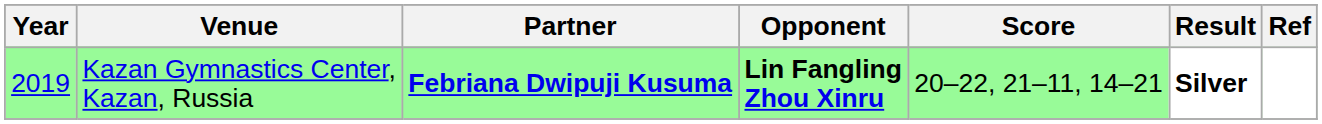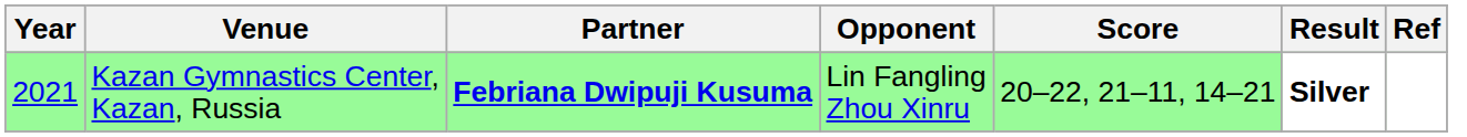 <table class="sortable wikitable" style="font-size: 90%;">
 <tr>
 <th>Year</th>
 <th>Venue</th>
 <th>Partner</th>
 <th>Opponent</th>
 <th>Score</th>
 <th>Result</th>
 <th>Ref</th>
 </tr>
 <tr style="background:#98FB98">
-<td align="center"><a href='#'>2019</a></td>
+<td align="center"><a href='#'>2021</a></td>
 <td align="left"><a href='#'>Kazan Gymnastics Center</a>,<br><a href='#'>Kazan</a>, Russia</td>
 <td align="left"><strong> <a href='#'>Febriana Dwipuji Kusuma</a></strong></td>
-<td align="left"><strong> Lin Fangling<br> <a href='#'>Zhou Xinru</a></strong></td>
+<td align="left"> Lin Fangling<br> <a href='#'>Zhou Xinru</a></td>
 <td align="left">20–22, 21–11, 14–21</td>
 <td style="text-align:left; background:white"> <strong>Silver</strong></td>
 <td style="text-align:center; background:white"></td>
 </tr>
 </table>
